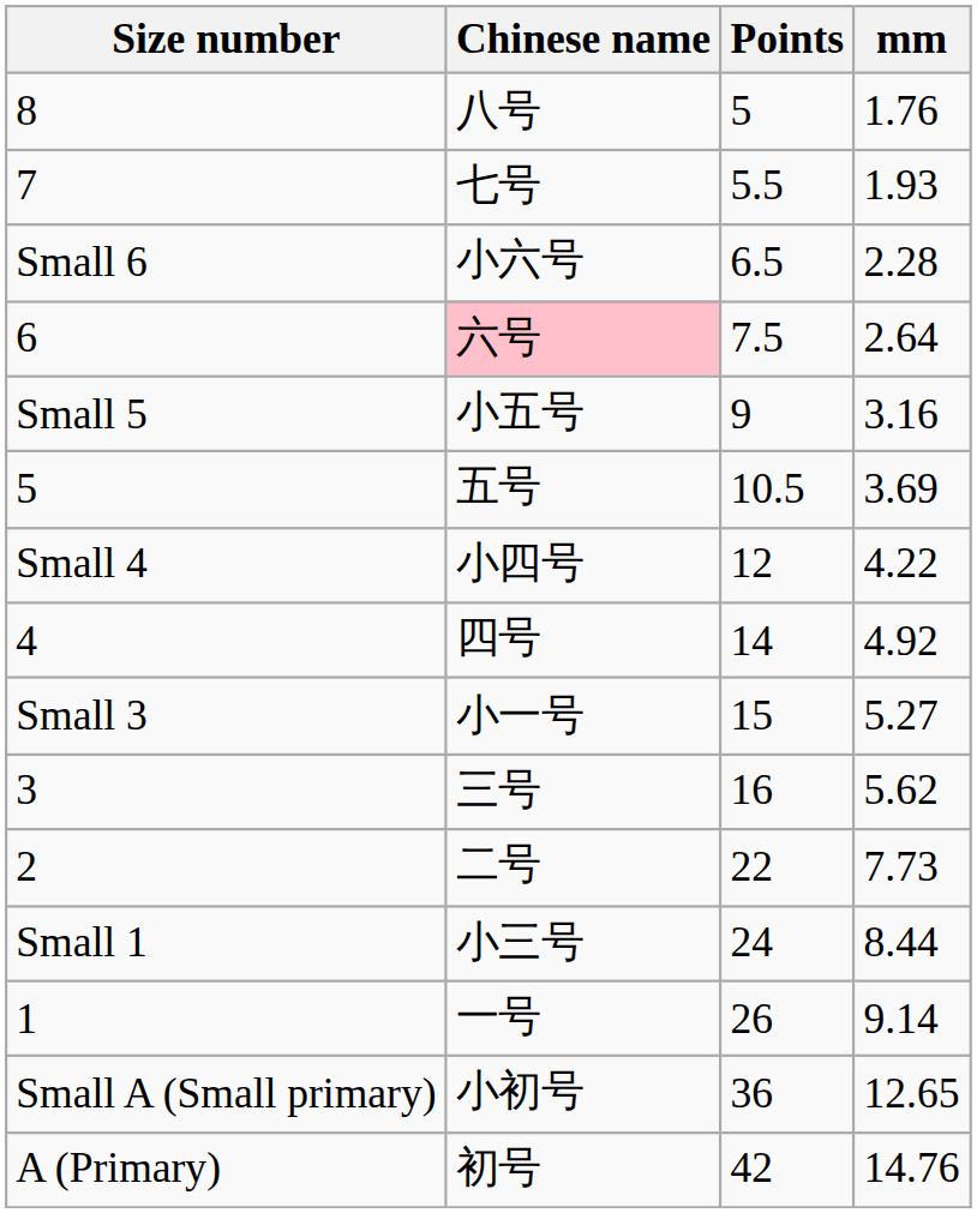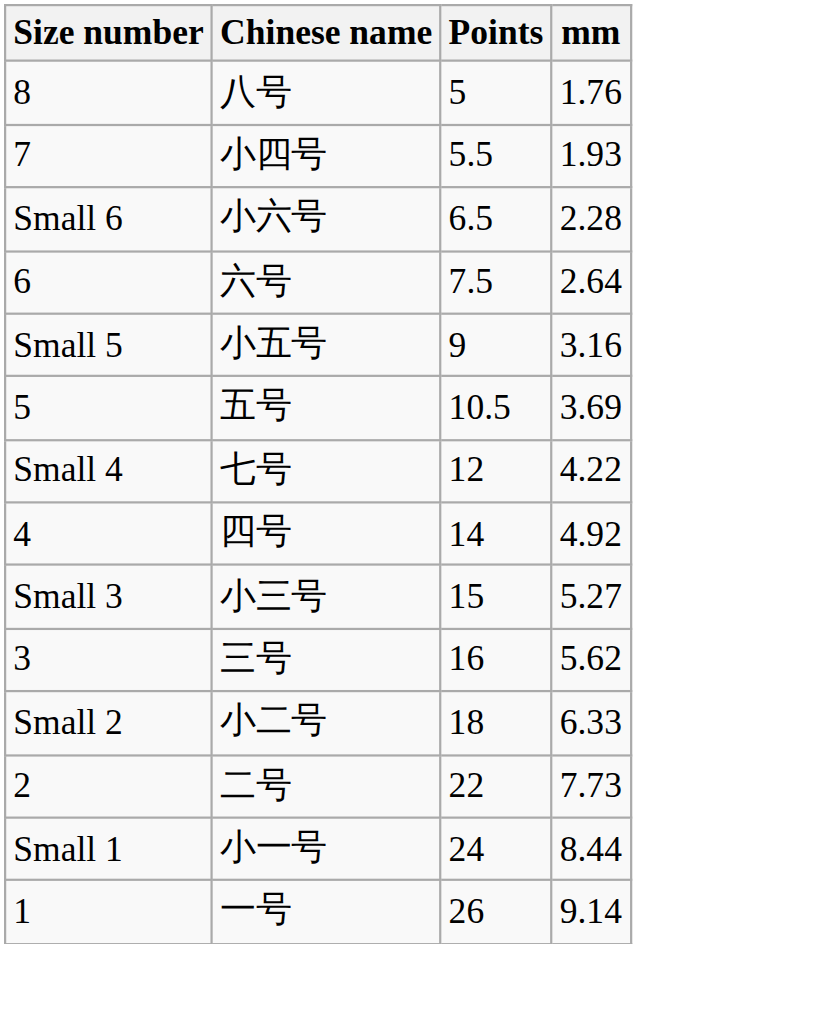 <table class="wikitable">
 <tr>
 <th>Size number</th>
 <th>Chinese name</th>
 <th>Points</th>
 <th>mm</th>
 </tr>
 <tr>
 <td>8</td>
 <td>八号</td>
 <td>5</td>
 <td>1.76</td>
 </tr>
 <tr>
 <td>7</td>
-<td>七号</td>
+<td>小四号</td>
 <td>5.5</td>
 <td>1.93</td>
 </tr>
 <tr>
 <td>Small 6</td>
 <td>小六号</td>
 <td>6.5</td>
 <td>2.28</td>
 </tr>
 <tr>
 <td>6</td>
-<td style="background: pink;">六号</td>
+<td>六号</td>
 <td>7.5</td>
 <td>2.64</td>
 </tr>
 <tr>
 <td>Small 5</td>
 <td>小五号</td>
 <td>9</td>
 <td>3.16</td>
 </tr>
 <tr>
 <td>5</td>
 <td>五号</td>
 <td>10.5</td>
 <td>3.69</td>
 </tr>
 <tr>
 <td>Small 4</td>
-<td>小四号</td>
+<td>七号</td>
 <td>12</td>
 <td>4.22</td>
 </tr>
 <tr>
 <td>4</td>
 <td>四号</td>
 <td>14</td>
 <td>4.92</td>
 </tr>
 <tr>
 <td>Small 3</td>
-<td>小一号</td>
+<td>小三号</td>
 <td>15</td>
 <td>5.27</td>
 </tr>
 <tr>
 <td>3</td>
 <td>三号</td>
 <td>16</td>
 <td>5.62</td>
 </tr>
 <tr>
+<td>Small 2</td>
+<td>小二号</td>
+<td>18</td>
+<td>6.33</td>
+</tr>
+<tr>
 <td>2</td>
 <td>二号</td>
 <td>22</td>
 <td>7.73</td>
 </tr>
 <tr>
 <td>Small 1</td>
-<td>小三号</td>
+<td>小一号</td>
 <td>24</td>
 <td>8.44</td>
 </tr>
 <tr>
 <td>1</td>
 <td>一号</td>
 <td>26</td>
 <td>9.14</td>
 </tr>
-<tr>
-<td>Small A (Small primary)</td>
-<td>小初号</td>
-<td>36</td>
-<td>12.65</td>
-</tr>
-<tr>
-<td>A (Primary)</td>
-<td>初号</td>
-<td>42</td>
-<td>14.76</td>
-</tr>
 </table>
